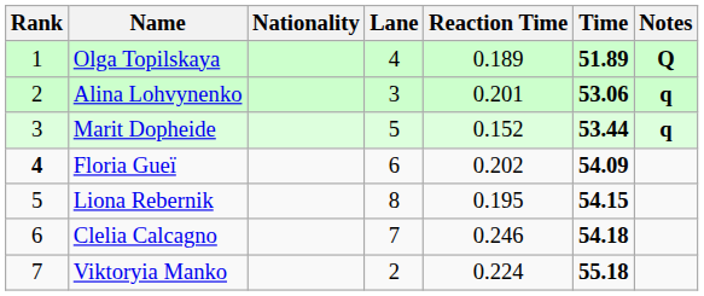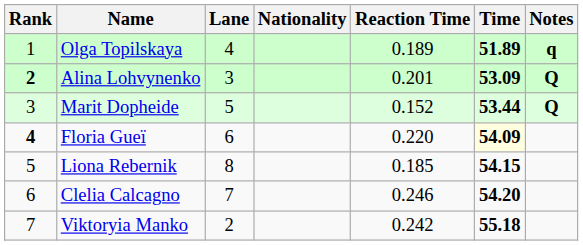 <table class="wikitable sortable" style="text-align:center">
 <tr>
 <th>Rank</th>
 <th>Name</th>
+<th>Lane</th>
 <th>Nationality</th>
-<th>Lane</th>
 <th>Reaction Time</th>
 <th>Time</th>
 <th>Notes</th>
 </tr>
 <tr bgcolor=ccffcc>
 <td>1</td>
 <td align=left><a href='#'>Olga Topilskaya</a></td>
+<td>4</td>
 <td align=left></td>
-<td>4</td>
 <td>0.189</td>
 <td><strong>51.89</strong></td>
-<td><strong>Q</strong></td>
+<td><strong>q</strong></td>
 </tr>
 <tr bgcolor=ccffcc>
-<td>2</td>
+<td><strong>2</strong></td>
 <td align=left><a href='#'>Alina Lohvynenko</a></td>
+<td>3</td>
 <td align=left></td>
-<td>3</td>
 <td>0.201</td>
-<td><strong>53.06</strong></td>
-<td><strong>q</strong></td>
+<td><strong>53.09</strong></td>
+<td><strong>Q</strong></td>
 </tr>
 <tr bgcolor=ddffdd>
 <td>3</td>
 <td align=left><a href='#'>Marit Dopheide</a></td>
+<td>5</td>
 <td align=left></td>
-<td>5</td>
 <td>0.152</td>
 <td><strong>53.44</strong></td>
-<td><strong>q</strong></td>
+<td><strong>Q</strong></td>
 </tr>
 <tr>
 <td><strong>4</strong></td>
 <td align=left><a href='#'>Floria Gueï</a></td>
+<td>6</td>
 <td align=left></td>
-<td>6</td>
-<td>0.202</td>
-<td><strong>54.09</strong></td>
+<td>0.220</td>
+<td style="background: lightyellow;"><strong>54.09</strong></td>
 <td></td>
 </tr>
 <tr>
 <td>5</td>
 <td align=left><a href='#'>Liona Rebernik</a></td>
+<td>8</td>
 <td align=left></td>
-<td>8</td>
-<td>0.195</td>
+<td>0.185</td>
 <td><strong>54.15</strong></td>
 <td></td>
 </tr>
 <tr>
 <td>6</td>
 <td align=left><a href='#'>Clelia Calcagno</a></td>
+<td>7</td>
 <td align=left></td>
-<td>7</td>
 <td>0.246</td>
-<td><strong>54.18</strong></td>
+<td><strong>54.20</strong></td>
 <td></td>
 </tr>
 <tr>
 <td>7</td>
 <td align=left><a href='#'>Viktoryia Manko</a></td>
+<td>2</td>
 <td align=left></td>
-<td>2</td>
-<td>0.224</td>
+<td>0.242</td>
 <td><strong>55.18</strong></td>
 <td></td>
 </tr>
 </table>
